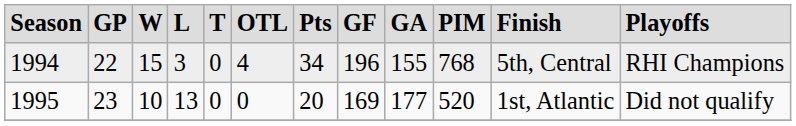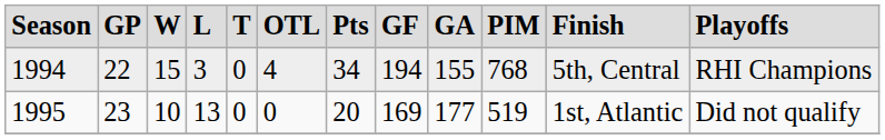 <table class="wikitable">
 <tr style="font-weight:bold; background-color:#dddddd;" |>
 <td>Season</td>
 <td>GP</td>
 <td>W</td>
 <td>L</td>
 <td>T</td>
 <td>OTL</td>
 <td>Pts</td>
 <td>GF</td>
 <td>GA</td>
 <td>PIM</td>
 <td>Finish</td>
 <td>Playoffs</td>
 </tr>
 <tr bgcolor="#eeeeee">
 <td>1994</td>
 <td>22</td>
 <td>15</td>
 <td>3</td>
 <td>0</td>
 <td>4</td>
 <td>34</td>
-<td>196</td>
+<td>194</td>
 <td>155</td>
 <td>768</td>
 <td>5th, Central</td>
 <td>RHI Champions</td>
 </tr>
 <tr>
 <td>1995</td>
 <td>23</td>
 <td>10</td>
 <td>13</td>
 <td>0</td>
 <td>0</td>
 <td>20</td>
 <td>169</td>
 <td>177</td>
-<td>520</td>
+<td>519</td>
 <td>1st, Atlantic</td>
 <td>Did not qualify</td>
 </tr>
 <tr bgcolor="#eeeeee">
 </tr>
 </table>
